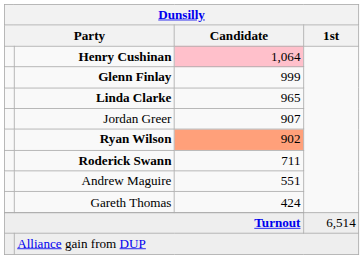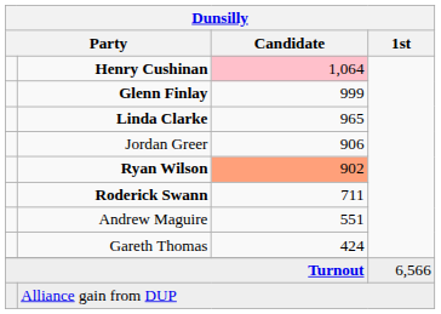 <table class="wikitable">
 <tr>
 <th colspan="4" align="center"><a href='#'>Dunsilly</a></th>
 </tr>
 <tr>
 <th colspan="2" align="center" width=200>Party</th>
 <th width=150>Candidate</th>
 <th width=60>1st </th>
 </tr>
 <tr>
 <td></td>
 <td align="right"><strong>Henry Cushinan</strong></td>
 <td align="right" style="background: pink;">1,064</td>
 </tr>
 <tr>
 <td></td>
 <td align="right"><strong>Glenn Finlay</strong></td>
 <td align="right">999</td>
 </tr>
 <tr>
 <td></td>
 <td align="right"><strong>Linda Clarke</strong></td>
 <td align="right">965</td>
 </tr>
 <tr>
 <td></td>
 <td align="right">Jordan Greer</td>
-<td align="right">907</td>
+<td align="right">906</td>
 </tr>
 <tr>
 <td></td>
 <td align="right"><strong>Ryan Wilson</strong></td>
 <td align="right" style="background: lightsalmon;">902</td>
 </tr>
 <tr>
 <td></td>
 <td align="right"><strong>Roderick Swann</strong></td>
 <td align="right">711</td>
 </tr>
 <tr>
 <td></td>
 <td align="right">Andrew Maguire</td>
 <td align="right">551</td>
 </tr>
 <tr>
 <td></td>
 <td align="right">Gareth Thomas</td>
 <td align="right">424</td>
 </tr>
 <tr>
 </tr>
 <tr bgcolor="EEEEEE">
 <td colspan=3 align="right"><strong><a href='#'>Turnout</a></strong></td>
-<td align="right">6,514</td>
+<td align="right">6,566</td>
 </tr>
 <tr bgcolor="EEEEEE">
 <td bgcolor=></td>
 <td colspan=4 bgcolor="EEEEEE"><a href='#'>Alliance</a> gain from <a href='#'>DUP</a></td>
 </tr>
 </table>
